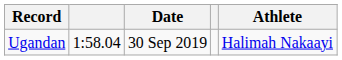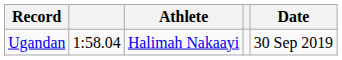 <table class="wikitable">
 <tr>
 <th>Record</th>
 <th></th>
+<th>Athlete</th>
+<th></th>
 <th>Date</th>
-<th></th>
-<th>Athlete</th>
 </tr>
 <tr>
 <td><a href='#'>Ugandan</a></td>
 <td>1:58.04</td>
+<td><a href='#'>Halimah Nakaayi</a></td>
+<td></td>
 <td align=right>30 Sep 2019</td>
-<td></td>
-<td><a href='#'>Halimah Nakaayi</a></td>
 </tr>
 </table>
